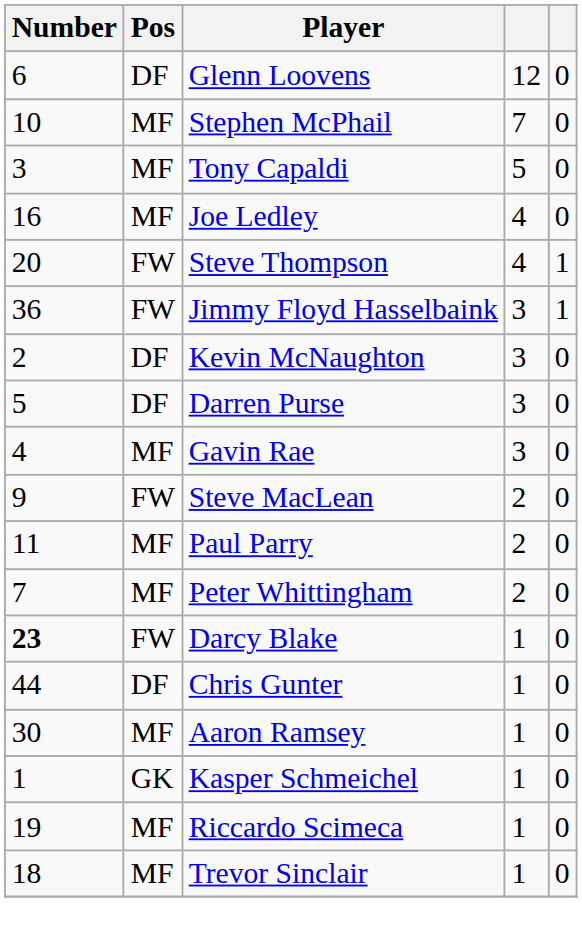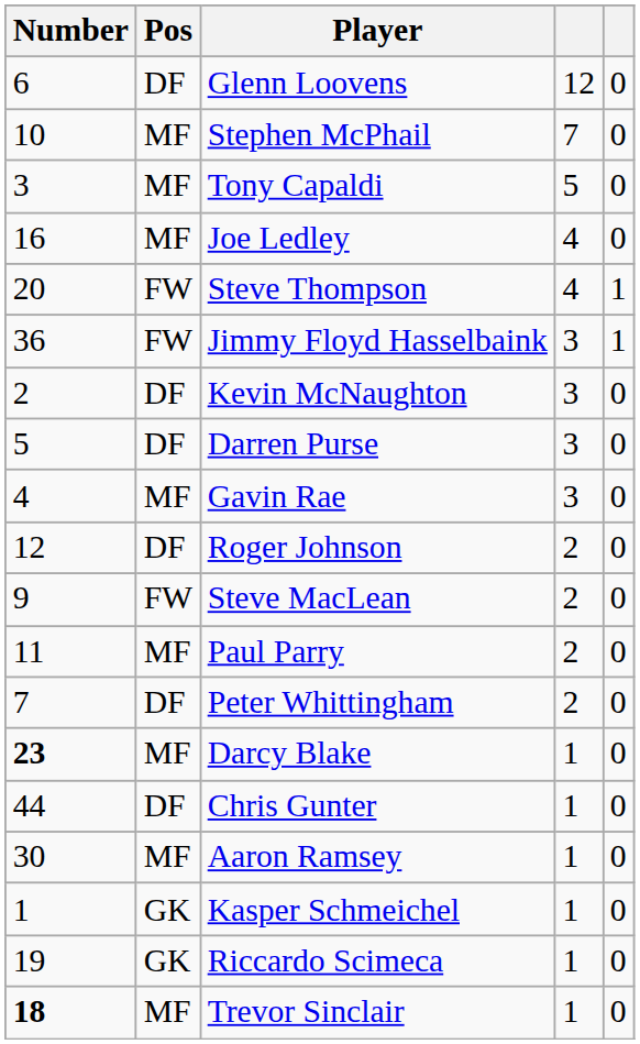 <table class="wikitable">
 <tr>
 <th>Number</th>
 <th>Pos</th>
 <th>Player</th>
 <th></th>
 <th></th>
 </tr>
 <tr>
 <td>6</td>
 <td>DF</td>
 <td><a href='#'>Glenn Loovens</a></td>
 <td>12</td>
 <td>0</td>
 </tr>
 <tr>
 <td>10</td>
 <td>MF</td>
 <td><a href='#'>Stephen McPhail</a></td>
 <td>7</td>
 <td>0</td>
 </tr>
 <tr>
 <td>3</td>
 <td>MF</td>
 <td><a href='#'>Tony Capaldi</a></td>
 <td>5</td>
 <td>0</td>
 </tr>
 <tr>
 <td>16</td>
 <td>MF</td>
 <td><a href='#'>Joe Ledley</a></td>
 <td>4</td>
 <td>0</td>
 </tr>
 <tr>
 <td>20</td>
 <td>FW</td>
 <td><a href='#'>Steve Thompson</a></td>
 <td>4</td>
 <td>1</td>
 </tr>
 <tr>
 <td>36</td>
 <td>FW</td>
 <td><a href='#'>Jimmy Floyd Hasselbaink</a></td>
 <td>3</td>
 <td>1</td>
 </tr>
 <tr>
 <td>2</td>
 <td>DF</td>
 <td><a href='#'>Kevin McNaughton</a></td>
 <td>3</td>
 <td>0</td>
 </tr>
 <tr>
 <td>5</td>
 <td>DF</td>
 <td><a href='#'>Darren Purse</a></td>
 <td>3</td>
 <td>0</td>
 </tr>
 <tr>
 <td>4</td>
 <td>MF</td>
 <td><a href='#'>Gavin Rae</a></td>
 <td>3</td>
 <td>0</td>
 </tr>
 <tr>
+<td>12</td>
+<td>DF</td>
+<td><a href='#'>Roger Johnson</a></td>
+<td>2</td>
+<td>0</td>
+</tr>
+<tr>
 <td>9</td>
 <td>FW</td>
 <td><a href='#'>Steve MacLean</a></td>
 <td>2</td>
 <td>0</td>
 </tr>
 <tr>
 <td>11</td>
 <td>MF</td>
 <td><a href='#'>Paul Parry</a></td>
 <td>2</td>
 <td>0</td>
 </tr>
 <tr>
 <td>7</td>
-<td>MF</td>
+<td>DF</td>
 <td><a href='#'>Peter Whittingham</a></td>
 <td>2</td>
 <td>0</td>
 </tr>
 <tr>
 <td><strong>23</strong></td>
-<td>FW</td>
+<td>MF</td>
 <td><a href='#'>Darcy Blake</a></td>
 <td>1</td>
 <td>0</td>
 </tr>
 <tr>
 <td>44</td>
 <td>DF</td>
 <td><a href='#'>Chris Gunter</a></td>
 <td>1</td>
 <td>0</td>
 </tr>
 <tr>
 <td>30</td>
 <td>MF</td>
 <td><a href='#'>Aaron Ramsey</a></td>
 <td>1</td>
 <td>0</td>
 </tr>
 <tr>
 <td>1</td>
 <td>GK</td>
 <td><a href='#'>Kasper Schmeichel</a></td>
 <td>1</td>
 <td>0</td>
 </tr>
 <tr>
 <td>19</td>
-<td>MF</td>
+<td>GK</td>
 <td><a href='#'>Riccardo Scimeca</a></td>
 <td>1</td>
 <td>0</td>
 </tr>
 <tr>
-<td>18</td>
+<td><strong>18</strong></td>
 <td>MF</td>
 <td><a href='#'>Trevor Sinclair</a></td>
 <td>1</td>
 <td>0</td>
 </tr>
 <tr>
 </tr>
 </table>
